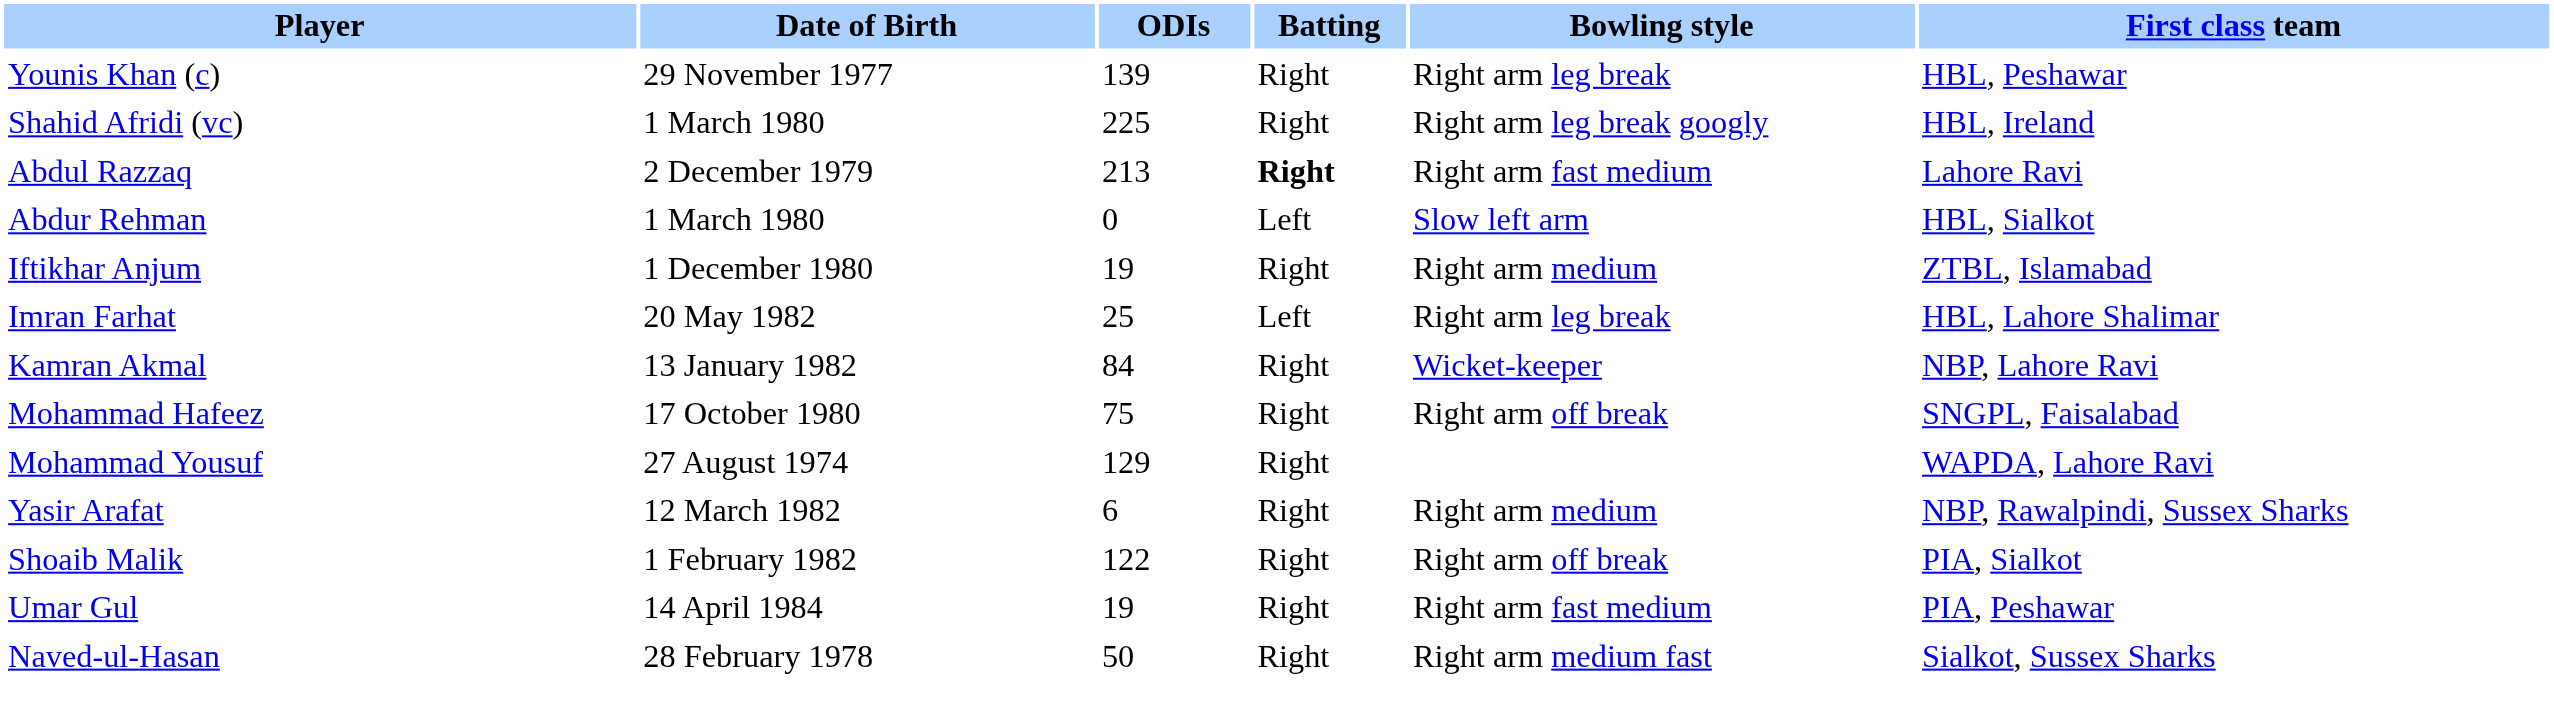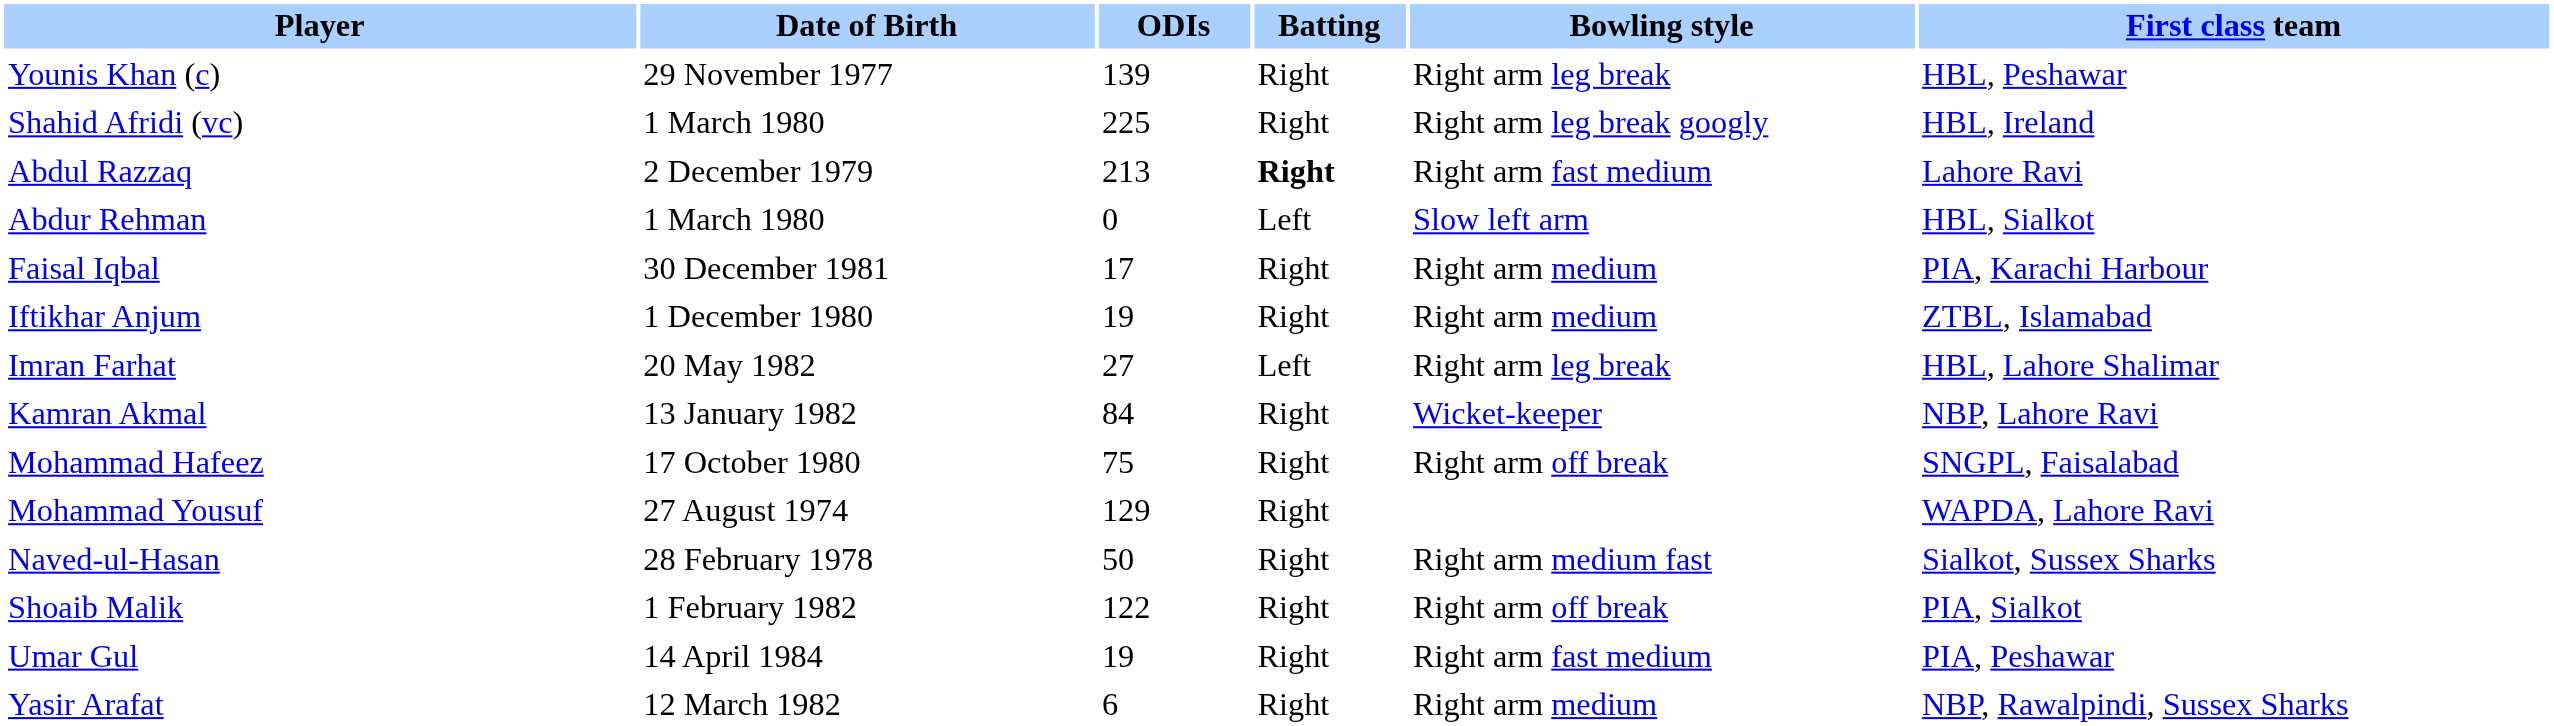 <table border="0" cellspacing="2" cellpadding="2" style="width:100%;">
 <tr style="background:#aad0ff;">
 <th width=25%>Player</th>
 <th width=18%>Date of Birth</th>
 <th width=6%>ODIs</th>
 <th width=6%>Batting</th>
 <th width=20%>Bowling style</th>
 <th width=25%><a href='#'>First class</a> team</th>
 </tr>
 <tr>
 <td><a href='#'>Younis Khan</a> (<a href='#'>c</a>)</td>
 <td>29 November 1977</td>
 <td>139</td>
 <td>Right</td>
 <td>Right arm <a href='#'>leg break</a></td>
 <td><a href='#'>HBL</a>, <a href='#'>Peshawar</a></td>
 </tr>
 <tr>
 <td><a href='#'>Shahid Afridi</a> (<a href='#'>vc</a>)</td>
 <td>1 March 1980</td>
 <td>225</td>
 <td>Right</td>
 <td>Right arm <a href='#'>leg break</a> <a href='#'>googly</a></td>
 <td><a href='#'>HBL</a>, <a href='#'>Ireland</a></td>
 </tr>
 <tr>
 <td><a href='#'>Abdul Razzaq</a></td>
 <td>2 December 1979</td>
 <td>213</td>
 <td><strong>Right</strong></td>
 <td>Right arm <a href='#'>fast medium</a></td>
 <td><a href='#'>Lahore Ravi</a></td>
 </tr>
 <tr>
 <td><a href='#'>Abdur Rehman</a></td>
 <td>1 March 1980</td>
 <td>0</td>
 <td>Left</td>
 <td><a href='#'>Slow left arm</a></td>
 <td><a href='#'>HBL</a>, <a href='#'>Sialkot</a></td>
 </tr>
 <tr>
+<td><a href='#'>Faisal Iqbal</a></td>
+<td>30 December 1981</td>
+<td>17</td>
+<td>Right</td>
+<td>Right arm <a href='#'>medium</a></td>
+<td><a href='#'>PIA</a>, <a href='#'>Karachi Harbour</a></td>
+</tr>
+<tr>
 <td><a href='#'>Iftikhar Anjum</a></td>
 <td>1 December 1980</td>
 <td>19</td>
 <td>Right</td>
 <td>Right arm <a href='#'>medium</a></td>
 <td><a href='#'>ZTBL</a>, <a href='#'>Islamabad</a></td>
 </tr>
 <tr>
 <td><a href='#'>Imran Farhat</a></td>
 <td>20 May 1982</td>
-<td>25</td>
+<td>27</td>
 <td>Left</td>
 <td>Right arm <a href='#'>leg break</a></td>
 <td><a href='#'>HBL</a>, <a href='#'>Lahore Shalimar</a></td>
 </tr>
 <tr>
 <td><a href='#'>Kamran Akmal</a></td>
 <td>13 January 1982</td>
 <td>84</td>
 <td>Right</td>
 <td><a href='#'>Wicket-keeper</a></td>
 <td><a href='#'>NBP</a>, <a href='#'>Lahore Ravi</a></td>
 </tr>
 <tr>
 <td><a href='#'>Mohammad Hafeez</a></td>
 <td>17 October 1980</td>
 <td>75</td>
 <td>Right</td>
 <td>Right arm <a href='#'>off break</a></td>
 <td><a href='#'>SNGPL</a>, <a href='#'>Faisalabad</a></td>
 </tr>
 <tr>
 <td><a href='#'>Mohammad Yousuf</a></td>
 <td>27 August 1974</td>
 <td>129</td>
 <td>Right</td>
 <td></td>
 <td><a href='#'>WAPDA</a>, <a href='#'>Lahore Ravi</a></td>
 </tr>
 <tr>
-<td><a href='#'>Yasir Arafat</a></td>
-<td>12 March 1982</td>
-<td>6</td>
+<td><a href='#'>Naved-ul-Hasan</a></td>
+<td>28 February 1978</td>
+<td>50</td>
 <td>Right</td>
-<td>Right arm <a href='#'>medium</a></td>
-<td><a href='#'>NBP</a>, <a href='#'>Rawalpindi</a>, <a href='#'>Sussex Sharks</a></td>
+<td>Right arm <a href='#'>medium fast</a></td>
+<td><a href='#'>Sialkot</a>, <a href='#'>Sussex Sharks</a></td>
 </tr>
 <tr>
 <td><a href='#'>Shoaib Malik</a></td>
 <td>1 February 1982</td>
 <td>122</td>
 <td>Right</td>
 <td>Right arm <a href='#'>off break</a></td>
 <td><a href='#'>PIA</a>, <a href='#'>Sialkot</a></td>
 </tr>
 <tr>
 <td><a href='#'>Umar Gul</a></td>
 <td>14 April 1984</td>
 <td>19</td>
 <td>Right</td>
 <td>Right arm <a href='#'>fast medium</a></td>
 <td><a href='#'>PIA</a>, <a href='#'>Peshawar</a></td>
 </tr>
 <tr>
-<td><a href='#'>Naved-ul-Hasan</a></td>
-<td>28 February 1978</td>
-<td>50</td>
+<td><a href='#'>Yasir Arafat</a></td>
+<td>12 March 1982</td>
+<td>6</td>
 <td>Right</td>
-<td>Right arm <a href='#'>medium fast</a></td>
-<td><a href='#'>Sialkot</a>, <a href='#'>Sussex Sharks</a></td>
+<td>Right arm <a href='#'>medium</a></td>
+<td><a href='#'>NBP</a>, <a href='#'>Rawalpindi</a>, <a href='#'>Sussex Sharks</a></td>
 </tr>
 </table>
